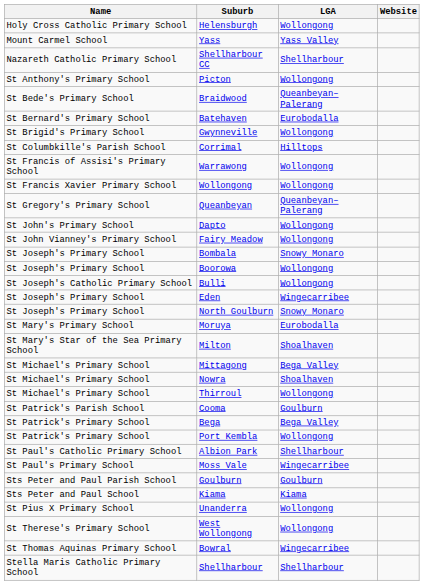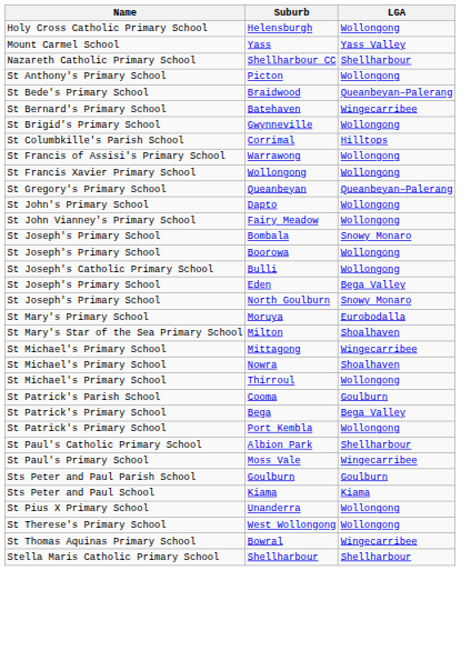 <table class="wikitable sortable">
 <tr>
 <th>Name</th>
 <th>Suburb</th>
 <th>LGA</th>
-<th>Website</th>
 </tr>
 <tr>
 <td>Holy Cross Catholic Primary School</td>
 <td><a href='#'>Helensburgh</a></td>
 <td><a href='#'>Wollongong</a></td>
-<td></td>
 </tr>
 <tr>
 <td>Mount Carmel School</td>
 <td><a href='#'>Yass</a></td>
 <td><a href='#'>Yass Valley</a></td>
-<td></td>
 </tr>
 <tr>
 <td>Nazareth Catholic Primary School</td>
 <td><a href='#'>Shellharbour CC</a></td>
 <td><a href='#'>Shellharbour</a></td>
-<td></td>
 </tr>
 <tr>
 <td>St Anthony's Primary School</td>
 <td><a href='#'>Picton</a></td>
 <td><a href='#'>Wollongong</a></td>
-<td></td>
 </tr>
 <tr>
 <td>St Bede's Primary School</td>
 <td><a href='#'>Braidwood</a></td>
 <td><a href='#'>Queanbeyan–Palerang</a></td>
-<td></td>
 </tr>
 <tr>
 <td>St Bernard's Primary School</td>
 <td><a href='#'>Batehaven</a></td>
-<td><a href='#'>Eurobodalla</a></td>
-<td></td>
+<td><a href='#'>Wingecarribee</a></td>
 </tr>
 <tr>
 <td>St Brigid's Primary School</td>
 <td><a href='#'>Gwynneville</a></td>
 <td><a href='#'>Wollongong</a></td>
-<td></td>
 </tr>
 <tr>
 <td>St Columbkille's Parish School</td>
 <td><a href='#'>Corrimal</a></td>
 <td><a href='#'>Hilltops</a></td>
-<td></td>
 </tr>
 <tr>
 <td>St Francis of Assisi's Primary School</td>
 <td><a href='#'>Warrawong</a></td>
 <td><a href='#'>Wollongong</a></td>
-<td></td>
 </tr>
 <tr>
 <td>St Francis Xavier Primary School</td>
 <td><a href='#'>Wollongong</a></td>
 <td><a href='#'>Wollongong</a></td>
-<td></td>
 </tr>
 <tr>
 <td>St Gregory's Primary School</td>
 <td><a href='#'>Queanbeyan</a></td>
 <td><a href='#'>Queanbeyan–Palerang</a></td>
-<td></td>
 </tr>
 <tr>
 <td>St John's Primary School</td>
 <td><a href='#'>Dapto</a></td>
 <td><a href='#'>Wollongong</a></td>
-<td></td>
 </tr>
 <tr>
 <td>St John Vianney's Primary School</td>
 <td><a href='#'>Fairy Meadow</a></td>
 <td><a href='#'>Wollongong</a></td>
-<td></td>
 </tr>
 <tr>
 <td>St Joseph's Primary School</td>
 <td><a href='#'>Bombala</a></td>
 <td><a href='#'>Snowy Monaro</a></td>
-<td></td>
 </tr>
 <tr>
 <td>St Joseph's Primary School</td>
 <td><a href='#'>Boorowa</a></td>
 <td><a href='#'>Wollongong</a></td>
-<td></td>
 </tr>
 <tr>
 <td>St Joseph's Catholic Primary School</td>
 <td><a href='#'>Bulli</a></td>
 <td><a href='#'>Wollongong</a></td>
-<td></td>
 </tr>
 <tr>
 <td>St Joseph's Primary School</td>
 <td><a href='#'>Eden</a></td>
-<td><a href='#'>Wingecarribee</a></td>
-<td></td>
+<td><a href='#'>Bega Valley</a></td>
 </tr>
 <tr>
 <td>St Joseph's Primary School</td>
 <td><a href='#'>North Goulburn</a></td>
 <td><a href='#'>Snowy Monaro</a></td>
-<td></td>
 </tr>
 <tr>
 <td>St Mary's Primary School</td>
 <td><a href='#'>Moruya</a></td>
 <td><a href='#'>Eurobodalla</a></td>
-<td></td>
 </tr>
 <tr>
 <td>St Mary's Star of the Sea Primary School</td>
 <td><a href='#'>Milton</a></td>
 <td><a href='#'>Shoalhaven</a></td>
-<td></td>
 </tr>
 <tr>
 <td>St Michael's Primary School</td>
 <td><a href='#'>Mittagong</a></td>
-<td><a href='#'>Bega Valley</a></td>
-<td></td>
+<td><a href='#'>Wingecarribee</a></td>
 </tr>
 <tr>
 <td>St Michael's Primary School</td>
 <td><a href='#'>Nowra</a></td>
 <td><a href='#'>Shoalhaven</a></td>
-<td></td>
 </tr>
 <tr>
 <td>St Michael's Primary School</td>
 <td><a href='#'>Thirroul</a></td>
 <td><a href='#'>Wollongong</a></td>
-<td></td>
 </tr>
 <tr>
 <td>St Patrick's Parish School</td>
 <td><a href='#'>Cooma</a></td>
 <td><a href='#'>Goulburn</a></td>
-<td></td>
 </tr>
 <tr>
 <td>St Patrick's Primary School</td>
 <td><a href='#'>Bega</a></td>
 <td><a href='#'>Bega Valley</a></td>
-<td></td>
 </tr>
 <tr>
 <td>St Patrick's Primary School</td>
 <td><a href='#'>Port Kembla</a></td>
 <td><a href='#'>Wollongong</a></td>
-<td></td>
 </tr>
 <tr>
 <td>St Paul's Catholic Primary School</td>
 <td><a href='#'>Albion Park</a></td>
 <td><a href='#'>Shellharbour</a></td>
-<td></td>
 </tr>
 <tr>
 <td>St Paul's Primary School</td>
 <td><a href='#'>Moss Vale</a></td>
 <td><a href='#'>Wingecarribee</a></td>
-<td></td>
 </tr>
 <tr>
 <td>Sts Peter and Paul Parish School</td>
 <td><a href='#'>Goulburn</a></td>
 <td><a href='#'>Goulburn</a></td>
-<td></td>
 </tr>
 <tr>
 <td>Sts Peter and Paul School</td>
 <td><a href='#'>Kiama</a></td>
 <td><a href='#'>Kiama</a></td>
-<td></td>
 </tr>
 <tr>
 <td>St Pius X Primary School</td>
 <td><a href='#'>Unanderra</a></td>
 <td><a href='#'>Wollongong</a></td>
-<td></td>
 </tr>
 <tr>
 <td>St Therese's Primary School</td>
 <td><a href='#'>West Wollongong</a></td>
 <td><a href='#'>Wollongong</a></td>
-<td></td>
 </tr>
 <tr>
 <td>St Thomas Aquinas Primary School</td>
 <td><a href='#'>Bowral</a></td>
 <td><a href='#'>Wingecarribee</a></td>
-<td></td>
 </tr>
 <tr>
 <td>Stella Maris Catholic Primary School</td>
 <td><a href='#'>Shellharbour</a></td>
 <td><a href='#'>Shellharbour</a></td>
-<td></td>
 </tr>
 </table>
